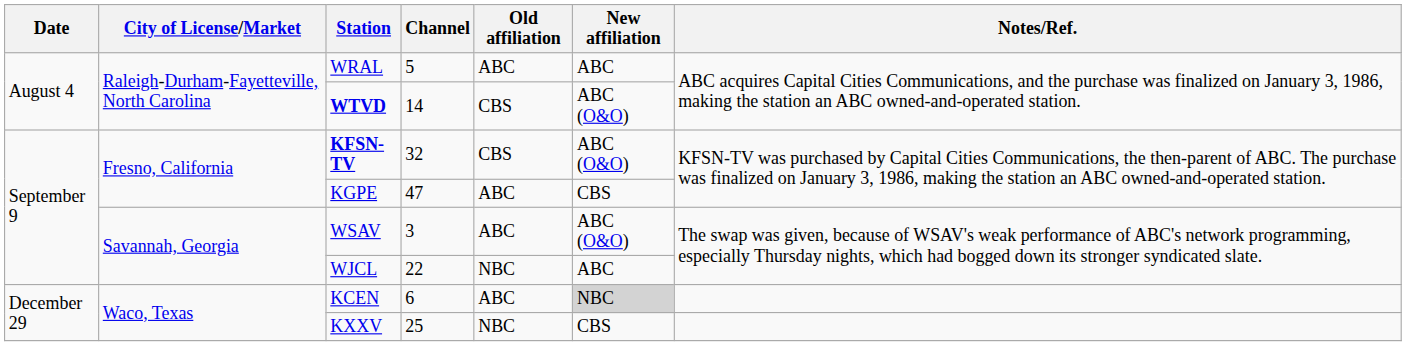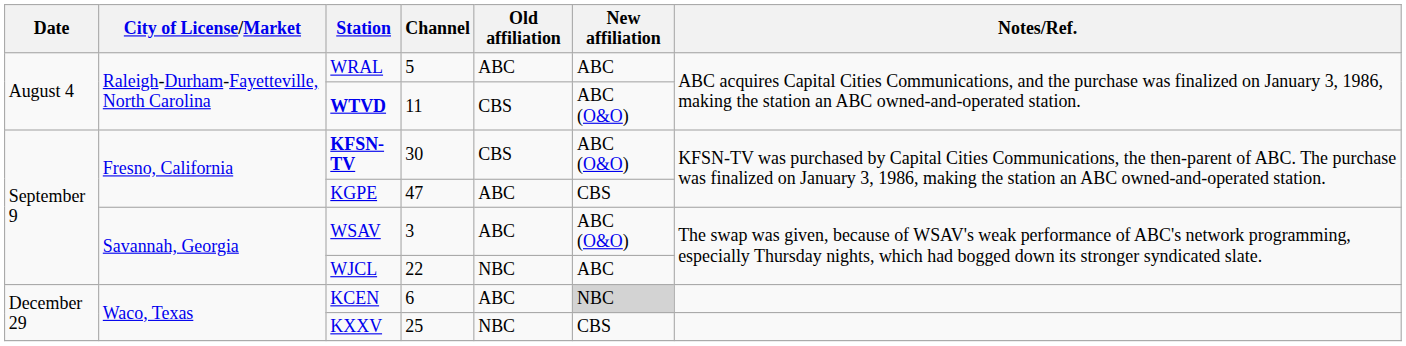 <table class="wikitable sortable">
 <tr>
 <th>Date</th>
 <th><a href='#'>City of License</a>/<a href='#'>Market</a></th>
 <th><a href='#'>Station</a></th>
 <th>Channel</th>
 <th>Old affiliation</th>
 <th>New affiliation</th>
 <th>Notes/Ref.</th>
 </tr>
 <tr>
 <td rowspan="2">August 4</td>
 <td rowspan="2"><a href='#'>Raleigh</a>-<a href='#'>Durham</a>-<a href='#'>Fayetteville, North Carolina</a></td>
 <td><a href='#'>WRAL</a></td>
 <td>5</td>
 <td>ABC</td>
 <td>ABC</td>
 <td rowspan="2">ABC acquires Capital Cities Communications, and the purchase was finalized on January 3, 1986, making the station an ABC owned-and-operated station.</td>
 </tr>
 <tr>
 <td><strong><a href='#'>WTVD</a></strong></td>
-<td>14</td>
+<td>11</td>
 <td>CBS</td>
 <td>ABC (<a href='#'>O&O</a>)</td>
 </tr>
 <tr>
 <td rowspan="4">September 9</td>
 <td rowspan="2"><a href='#'>Fresno, California</a></td>
 <td><strong><a href='#'>KFSN-TV</a></strong></td>
-<td>32</td>
+<td>30</td>
 <td>CBS</td>
 <td>ABC (<a href='#'>O&O</a>)</td>
 <td rowspan="2">KFSN-TV was purchased by Capital Cities Communications, the then-parent of ABC. The purchase was finalized on January 3, 1986, making the station an ABC owned-and-operated station.</td>
 </tr>
 <tr>
 <td><a href='#'>KGPE</a></td>
 <td>47</td>
 <td>ABC</td>
 <td>CBS</td>
 </tr>
 <tr>
 <td rowspan="2"><a href='#'>Savannah, Georgia</a></td>
 <td><a href='#'>WSAV</a></td>
 <td>3</td>
 <td>ABC</td>
 <td>ABC (<a href='#'>O&O</a>)</td>
 <td rowspan="2">The swap was given, because of WSAV's weak performance of ABC's network programming, especially Thursday nights, which had bogged down its stronger syndicated slate.</td>
 </tr>
 <tr>
 <td><a href='#'>WJCL</a></td>
 <td>22</td>
 <td>NBC</td>
 <td>ABC</td>
 </tr>
 <tr>
 <td rowspan="2">December 29</td>
 <td rowspan="2"><a href='#'>Waco, Texas</a></td>
 <td><a href='#'>KCEN</a></td>
 <td>6</td>
 <td>ABC</td>
 <td style="background: lightgrey;">NBC</td>
 <td></td>
 </tr>
 <tr>
 <td><a href='#'>KXXV</a></td>
 <td>25</td>
 <td>NBC</td>
 <td>CBS</td>
 <td></td>
 </tr>
 <tr>
 </tr>
 </table>
